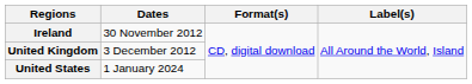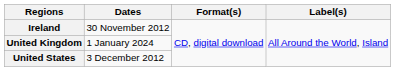 <table class="wikitable plainrowheaders">
 <tr>
 <th scope="col">Regions</th>
 <th scope="col">Dates</th>
 <th scope="col">Format(s)</th>
 <th scope="col">Label(s)</th>
 </tr>
 <tr>
 <th scope="row">Ireland</th>
 <td>30 November 2012</td>
 <td rowspan="3"><a href='#'>CD</a>, <a href='#'>digital download</a></td>
 <td rowspan="3"><a href='#'>All Around the World</a>, <a href='#'>Island</a></td>
 </tr>
 <tr>
 <th scope="row">United Kingdom</th>
-<td>3 December 2012</td>
+<td>1 January 2024</td>
 </tr>
 <tr>
 <th scope="row">United States</th>
-<td>1 January 2024</td>
+<td>3 December 2012</td>
 </tr>
 </table>
